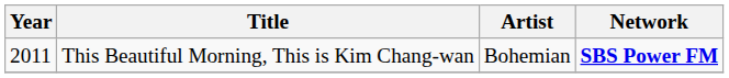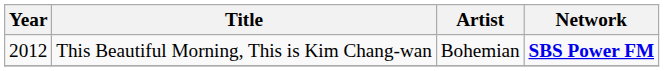 <table class="wikitable">
 <tr>
 <th>Year</th>
 <th>Title</th>
 <th>Artist</th>
 <th>Network</th>
 </tr>
 <tr>
-<td>2011</td>
+<td>2012</td>
 <td>This Beautiful Morning, This is Kim Chang-wan</td>
 <td>Bohemian</td>
 <td><strong><a href='#'>SBS Power FM</a></strong></td>
 </tr>
 <tr>
 </tr>
 </table>
